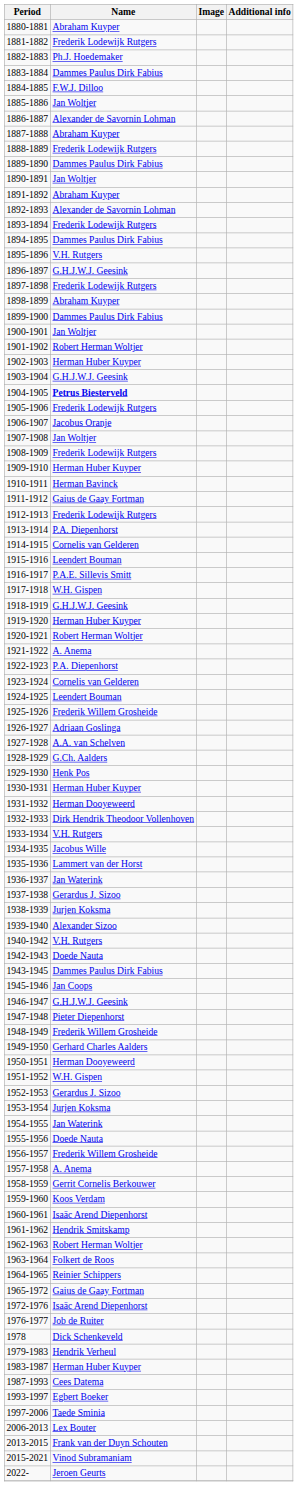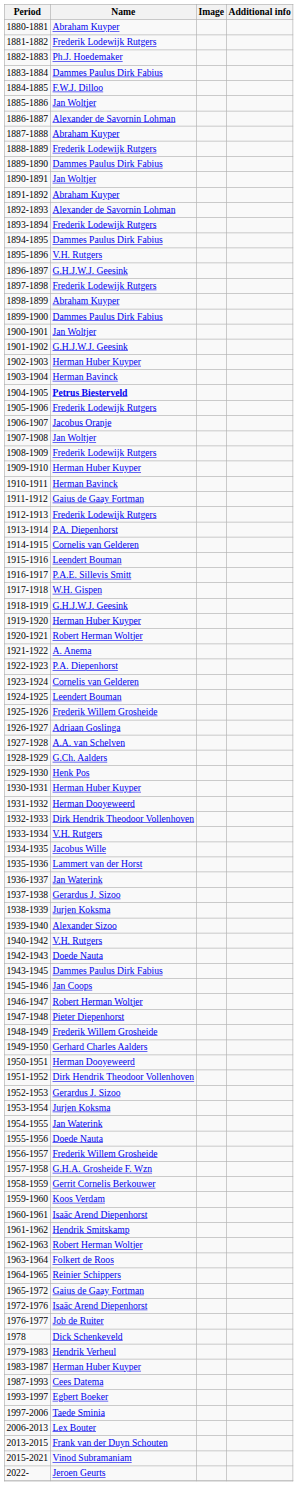 <table class="wikitable">
 <tr>
 <th>Period</th>
 <th>Name</th>
 <th>Image</th>
 <th>Additional info<br></th>
 </tr>
 <tr>
 <td>1880-1881</td>
 <td><a href='#'>Abraham Kuyper</a></td>
 <td></td>
 <td></td>
 </tr>
 <tr>
 <td>1881-1882</td>
 <td><a href='#'>Frederik Lodewijk Rutgers</a></td>
 <td></td>
 <td></td>
 </tr>
 <tr>
 <td>1882-1883</td>
 <td><a href='#'>Ph.J. Hoedemaker</a></td>
 <td></td>
 <td></td>
 </tr>
 <tr>
 <td>1883-1884</td>
 <td><a href='#'>Dammes Paulus Dirk Fabius</a></td>
 <td></td>
 <td></td>
 </tr>
 <tr>
 <td>1884-1885</td>
 <td><a href='#'>F.W.J. Dilloo</a></td>
 <td></td>
 <td></td>
 </tr>
 <tr>
 <td>1885-1886</td>
 <td><a href='#'>Jan Woltjer</a></td>
 <td></td>
 <td></td>
 </tr>
 <tr>
 <td>1886-1887</td>
 <td><a href='#'>Alexander de Savornin Lohman</a></td>
 <td></td>
 <td></td>
 </tr>
 <tr>
 <td>1887-1888</td>
 <td><a href='#'>Abraham Kuyper</a></td>
 <td></td>
 <td></td>
 </tr>
 <tr>
 <td>1888-1889</td>
 <td><a href='#'>Frederik Lodewijk Rutgers</a></td>
 <td></td>
 <td></td>
 </tr>
 <tr>
 <td>1889-1890</td>
 <td><a href='#'>Dammes Paulus Dirk Fabius</a></td>
 <td></td>
 <td></td>
 </tr>
 <tr>
 <td>1890-1891</td>
 <td><a href='#'>Jan Woltjer</a></td>
 <td></td>
 <td></td>
 </tr>
 <tr>
 <td>1891-1892</td>
 <td><a href='#'>Abraham Kuyper</a></td>
 <td></td>
 <td></td>
 </tr>
 <tr>
 <td>1892-1893</td>
 <td><a href='#'>Alexander de Savornin Lohman</a></td>
 <td></td>
 <td></td>
 </tr>
 <tr>
 <td>1893-1894</td>
 <td><a href='#'>Frederik Lodewijk Rutgers</a></td>
 <td></td>
 <td></td>
 </tr>
 <tr>
 <td>1894-1895</td>
 <td><a href='#'>Dammes Paulus Dirk Fabius</a></td>
 <td></td>
 <td></td>
 </tr>
 <tr>
 <td>1895-1896</td>
 <td><a href='#'>V.H. Rutgers</a></td>
 <td></td>
 <td></td>
 </tr>
 <tr>
 <td>1896-1897</td>
 <td><a href='#'>G.H.J.W.J. Geesink</a></td>
 <td></td>
 <td></td>
 </tr>
 <tr>
 <td>1897-1898</td>
 <td><a href='#'>Frederik Lodewijk Rutgers</a></td>
 <td></td>
 <td></td>
 </tr>
 <tr>
 <td>1898-1899</td>
 <td><a href='#'>Abraham Kuyper</a></td>
 <td></td>
 <td></td>
 </tr>
 <tr>
 <td>1899-1900</td>
 <td><a href='#'>Dammes Paulus Dirk Fabius</a></td>
 <td></td>
 <td></td>
 </tr>
 <tr>
 <td>1900-1901</td>
 <td><a href='#'>Jan Woltjer</a></td>
 <td></td>
 <td></td>
 </tr>
 <tr>
 <td>1901-1902</td>
-<td><a href='#'>Robert Herman Woltjer</a></td>
+<td><a href='#'>G.H.J.W.J. Geesink</a></td>
 <td></td>
 <td></td>
 </tr>
 <tr>
 <td>1902-1903</td>
 <td><a href='#'>Herman Huber Kuyper</a></td>
 <td></td>
 <td></td>
 </tr>
 <tr>
 <td>1903-1904</td>
-<td><a href='#'>G.H.J.W.J. Geesink</a></td>
+<td><a href='#'>Herman Bavinck</a></td>
 <td></td>
 <td></td>
 </tr>
 <tr>
 <td>1904-1905</td>
 <td><strong><a href='#'>Petrus Biesterveld</a></strong></td>
 <td></td>
 <td></td>
 </tr>
 <tr>
 <td>1905-1906</td>
 <td><a href='#'>Frederik Lodewijk Rutgers</a></td>
 <td></td>
 <td></td>
 </tr>
 <tr>
 <td>1906-1907</td>
 <td><a href='#'>Jacobus Oranje</a></td>
 <td></td>
 <td></td>
 </tr>
 <tr>
 <td>1907-1908</td>
 <td><a href='#'>Jan Woltjer</a></td>
 <td></td>
 <td></td>
 </tr>
 <tr>
 <td>1908-1909</td>
 <td><a href='#'>Frederik Lodewijk Rutgers</a></td>
 <td></td>
 <td></td>
 </tr>
 <tr>
 <td>1909-1910</td>
 <td><a href='#'>Herman Huber Kuyper</a></td>
 <td></td>
 <td></td>
 </tr>
 <tr>
 <td>1910-1911</td>
 <td><a href='#'>Herman Bavinck</a></td>
 <td></td>
 <td></td>
 </tr>
 <tr>
 <td>1911-1912</td>
 <td><a href='#'>Gaius de Gaay Fortman</a></td>
 <td></td>
 <td></td>
 </tr>
 <tr>
 <td>1912-1913</td>
 <td><a href='#'>Frederik Lodewijk Rutgers</a></td>
 <td></td>
 <td></td>
 </tr>
 <tr>
 <td>1913-1914</td>
 <td><a href='#'>P.A. Diepenhorst</a></td>
 <td></td>
 <td></td>
 </tr>
 <tr>
 <td>1914-1915</td>
 <td><a href='#'>Cornelis van Gelderen</a></td>
 <td></td>
 <td></td>
 </tr>
 <tr>
 <td>1915-1916</td>
 <td><a href='#'>Leendert Bouman</a></td>
 <td></td>
 <td></td>
 </tr>
 <tr>
 <td>1916-1917</td>
 <td><a href='#'>P.A.E. Sillevis Smitt</a></td>
 <td></td>
 <td></td>
 </tr>
 <tr>
 <td>1917-1918</td>
 <td><a href='#'>W.H. Gispen</a></td>
 <td></td>
 <td></td>
 </tr>
 <tr>
 <td>1918-1919</td>
 <td><a href='#'>G.H.J.W.J. Geesink</a></td>
 <td></td>
 <td></td>
 </tr>
 <tr>
 <td>1919-1920</td>
 <td><a href='#'>Herman Huber Kuyper</a></td>
 <td></td>
 <td></td>
 </tr>
 <tr>
 <td>1920-1921</td>
 <td><a href='#'>Robert Herman Woltjer</a></td>
 <td></td>
 <td></td>
 </tr>
 <tr>
 <td>1921-1922</td>
 <td><a href='#'>A. Anema</a></td>
 <td></td>
 <td></td>
 </tr>
 <tr>
 <td>1922-1923</td>
 <td><a href='#'>P.A. Diepenhorst</a></td>
 <td></td>
 <td></td>
 </tr>
 <tr>
 <td>1923-1924</td>
 <td><a href='#'>Cornelis van Gelderen</a></td>
 <td></td>
 <td></td>
 </tr>
 <tr>
 <td>1924-1925</td>
 <td><a href='#'>Leendert Bouman</a></td>
 <td></td>
 <td></td>
 </tr>
 <tr>
 <td>1925-1926</td>
 <td><a href='#'>Frederik Willem Grosheide</a></td>
 <td></td>
 <td></td>
 </tr>
 <tr>
 <td>1926-1927</td>
 <td><a href='#'>Adriaan Goslinga</a></td>
 <td></td>
 <td></td>
 </tr>
 <tr>
 <td>1927-1928</td>
 <td><a href='#'>A.A. van Schelven</a></td>
 <td></td>
 <td></td>
 </tr>
 <tr>
 <td>1928-1929</td>
 <td><a href='#'>G.Ch. Aalders</a></td>
 <td></td>
 <td></td>
 </tr>
 <tr>
 <td>1929-1930</td>
 <td><a href='#'>Henk Pos</a></td>
 <td></td>
 <td></td>
 </tr>
 <tr>
 <td>1930-1931</td>
 <td><a href='#'>Herman Huber Kuyper</a></td>
 <td></td>
 <td></td>
 </tr>
 <tr>
 <td>1931-1932</td>
 <td><a href='#'>Herman Dooyeweerd</a></td>
 <td></td>
 <td></td>
 </tr>
 <tr>
 <td>1932-1933</td>
 <td><a href='#'>Dirk Hendrik Theodoor Vollenhoven</a></td>
 <td></td>
 <td></td>
 </tr>
 <tr>
 <td>1933-1934</td>
 <td><a href='#'>V.H. Rutgers</a></td>
 <td></td>
 <td></td>
 </tr>
 <tr>
 <td>1934-1935</td>
 <td><a href='#'>Jacobus Wille</a></td>
 <td></td>
 <td></td>
 </tr>
 <tr>
 <td>1935-1936</td>
 <td><a href='#'>Lammert van der Horst</a></td>
 <td></td>
 <td></td>
 </tr>
 <tr>
 <td>1936-1937</td>
 <td><a href='#'>Jan Waterink</a></td>
 <td></td>
 <td></td>
 </tr>
 <tr>
 <td>1937-1938</td>
 <td><a href='#'>Gerardus J. Sizoo</a></td>
 <td></td>
 <td></td>
 </tr>
 <tr>
 <td>1938-1939</td>
 <td><a href='#'>Jurjen Koksma</a></td>
 <td></td>
 <td></td>
 </tr>
 <tr>
 <td>1939-1940</td>
 <td><a href='#'>Alexander Sizoo</a></td>
 <td></td>
 <td></td>
 </tr>
 <tr>
 <td>1940-1942</td>
 <td><a href='#'>V.H. Rutgers</a></td>
 <td></td>
 <td></td>
 </tr>
 <tr>
 <td>1942-1943</td>
 <td><a href='#'>Doede Nauta</a></td>
 <td></td>
 <td></td>
 </tr>
 <tr>
 <td>1943-1945</td>
 <td><a href='#'>Dammes Paulus Dirk Fabius</a></td>
 <td></td>
 <td></td>
 </tr>
 <tr>
 <td>1945-1946</td>
 <td><a href='#'>Jan Coops</a></td>
 <td></td>
 <td></td>
 </tr>
 <tr>
 <td>1946-1947</td>
-<td><a href='#'>G.H.J.W.J. Geesink</a></td>
+<td><a href='#'>Robert Herman Woltjer</a></td>
 <td></td>
 <td></td>
 </tr>
 <tr>
 <td>1947-1948</td>
 <td><a href='#'>Pieter Diepenhorst</a></td>
 <td></td>
 <td></td>
 </tr>
 <tr>
 <td>1948-1949</td>
 <td><a href='#'>Frederik Willem Grosheide</a></td>
 <td></td>
 <td></td>
 </tr>
 <tr>
 <td>1949-1950</td>
 <td><a href='#'>Gerhard Charles Aalders</a></td>
 <td></td>
 <td></td>
 </tr>
 <tr>
 <td>1950-1951</td>
 <td><a href='#'>Herman Dooyeweerd</a></td>
 <td></td>
 <td></td>
 </tr>
 <tr>
 <td>1951-1952</td>
-<td><a href='#'>W.H. Gispen</a></td>
+<td><a href='#'>Dirk Hendrik Theodoor Vollenhoven</a></td>
 <td></td>
 <td></td>
 </tr>
 <tr>
 <td>1952-1953</td>
 <td><a href='#'>Gerardus J. Sizoo</a></td>
 <td></td>
 <td></td>
 </tr>
 <tr>
 <td>1953-1954</td>
 <td><a href='#'>Jurjen Koksma</a></td>
 <td></td>
 <td></td>
 </tr>
 <tr>
 <td>1954-1955</td>
 <td><a href='#'>Jan Waterink</a></td>
 <td></td>
 <td></td>
 </tr>
 <tr>
 <td>1955-1956</td>
 <td><a href='#'>Doede Nauta</a></td>
 <td></td>
 <td></td>
 </tr>
 <tr>
 <td>1956-1957</td>
 <td><a href='#'>Frederik Willem Grosheide</a></td>
 <td></td>
 <td></td>
 </tr>
 <tr>
 <td>1957-1958</td>
-<td><a href='#'>A. Anema</a></td>
+<td><a href='#'>G.H.A. Grosheide F. Wzn</a></td>
 <td></td>
 <td></td>
 </tr>
 <tr>
 <td>1958-1959</td>
 <td><a href='#'>Gerrit Cornelis Berkouwer</a></td>
 <td></td>
 <td></td>
 </tr>
 <tr>
 <td>1959-1960</td>
 <td><a href='#'>Koos Verdam</a></td>
 <td></td>
 <td></td>
 </tr>
 <tr>
 <td>1960-1961</td>
 <td><a href='#'>Isaäc Arend Diepenhorst</a></td>
 <td></td>
 <td></td>
 </tr>
 <tr>
 <td>1961-1962</td>
 <td><a href='#'>Hendrik Smitskamp</a></td>
 <td></td>
 <td></td>
 </tr>
 <tr>
 <td>1962-1963</td>
 <td><a href='#'>Robert Herman Woltjer</a></td>
 <td></td>
 <td></td>
 </tr>
 <tr>
 <td>1963-1964</td>
 <td><a href='#'>Folkert de Roos</a></td>
 <td></td>
 <td></td>
 </tr>
 <tr>
 <td>1964-1965</td>
 <td><a href='#'>Reinier Schippers</a></td>
 <td></td>
 <td></td>
 </tr>
 <tr>
 <td>1965-1972</td>
 <td><a href='#'>Gaius de Gaay Fortman</a></td>
 <td></td>
 <td></td>
 </tr>
 <tr>
 <td>1972-1976</td>
 <td><a href='#'>Isaäc Arend Diepenhorst</a></td>
 <td></td>
 <td></td>
 </tr>
 <tr>
 <td>1976-1977</td>
 <td><a href='#'>Job de Ruiter</a></td>
 <td></td>
 <td></td>
 </tr>
 <tr>
 <td>1978</td>
 <td><a href='#'>Dick Schenkeveld</a></td>
 <td></td>
 <td></td>
 </tr>
 <tr>
 <td>1979-1983</td>
 <td><a href='#'>Hendrik Verheul</a></td>
 <td></td>
 <td></td>
 </tr>
 <tr>
 <td>1983-1987</td>
 <td><a href='#'>Herman Huber Kuyper</a></td>
 <td></td>
 <td></td>
 </tr>
 <tr>
 <td>1987-1993</td>
 <td><a href='#'>Cees Datema</a></td>
 <td></td>
 <td></td>
 </tr>
 <tr>
 <td>1993-1997</td>
 <td><a href='#'>Egbert Boeker</a></td>
 <td></td>
 <td></td>
 </tr>
 <tr>
 <td>1997-2006</td>
 <td><a href='#'>Taede Sminia</a></td>
 <td></td>
 <td></td>
 </tr>
 <tr>
 <td>2006-2013</td>
 <td><a href='#'>Lex Bouter</a></td>
 <td></td>
 <td></td>
 </tr>
 <tr>
 <td>2013-2015</td>
 <td><a href='#'>Frank van der Duyn Schouten</a></td>
 <td></td>
 <td></td>
 </tr>
 <tr>
 <td>2015-2021</td>
 <td><a href='#'>Vinod Subramaniam</a></td>
 <td></td>
 <td></td>
 </tr>
 <tr>
 <td>2022-</td>
 <td><a href='#'>Jeroen Geurts</a></td>
 <td></td>
 <td></td>
 </tr>
 <tr>
 </tr>
 </table>
